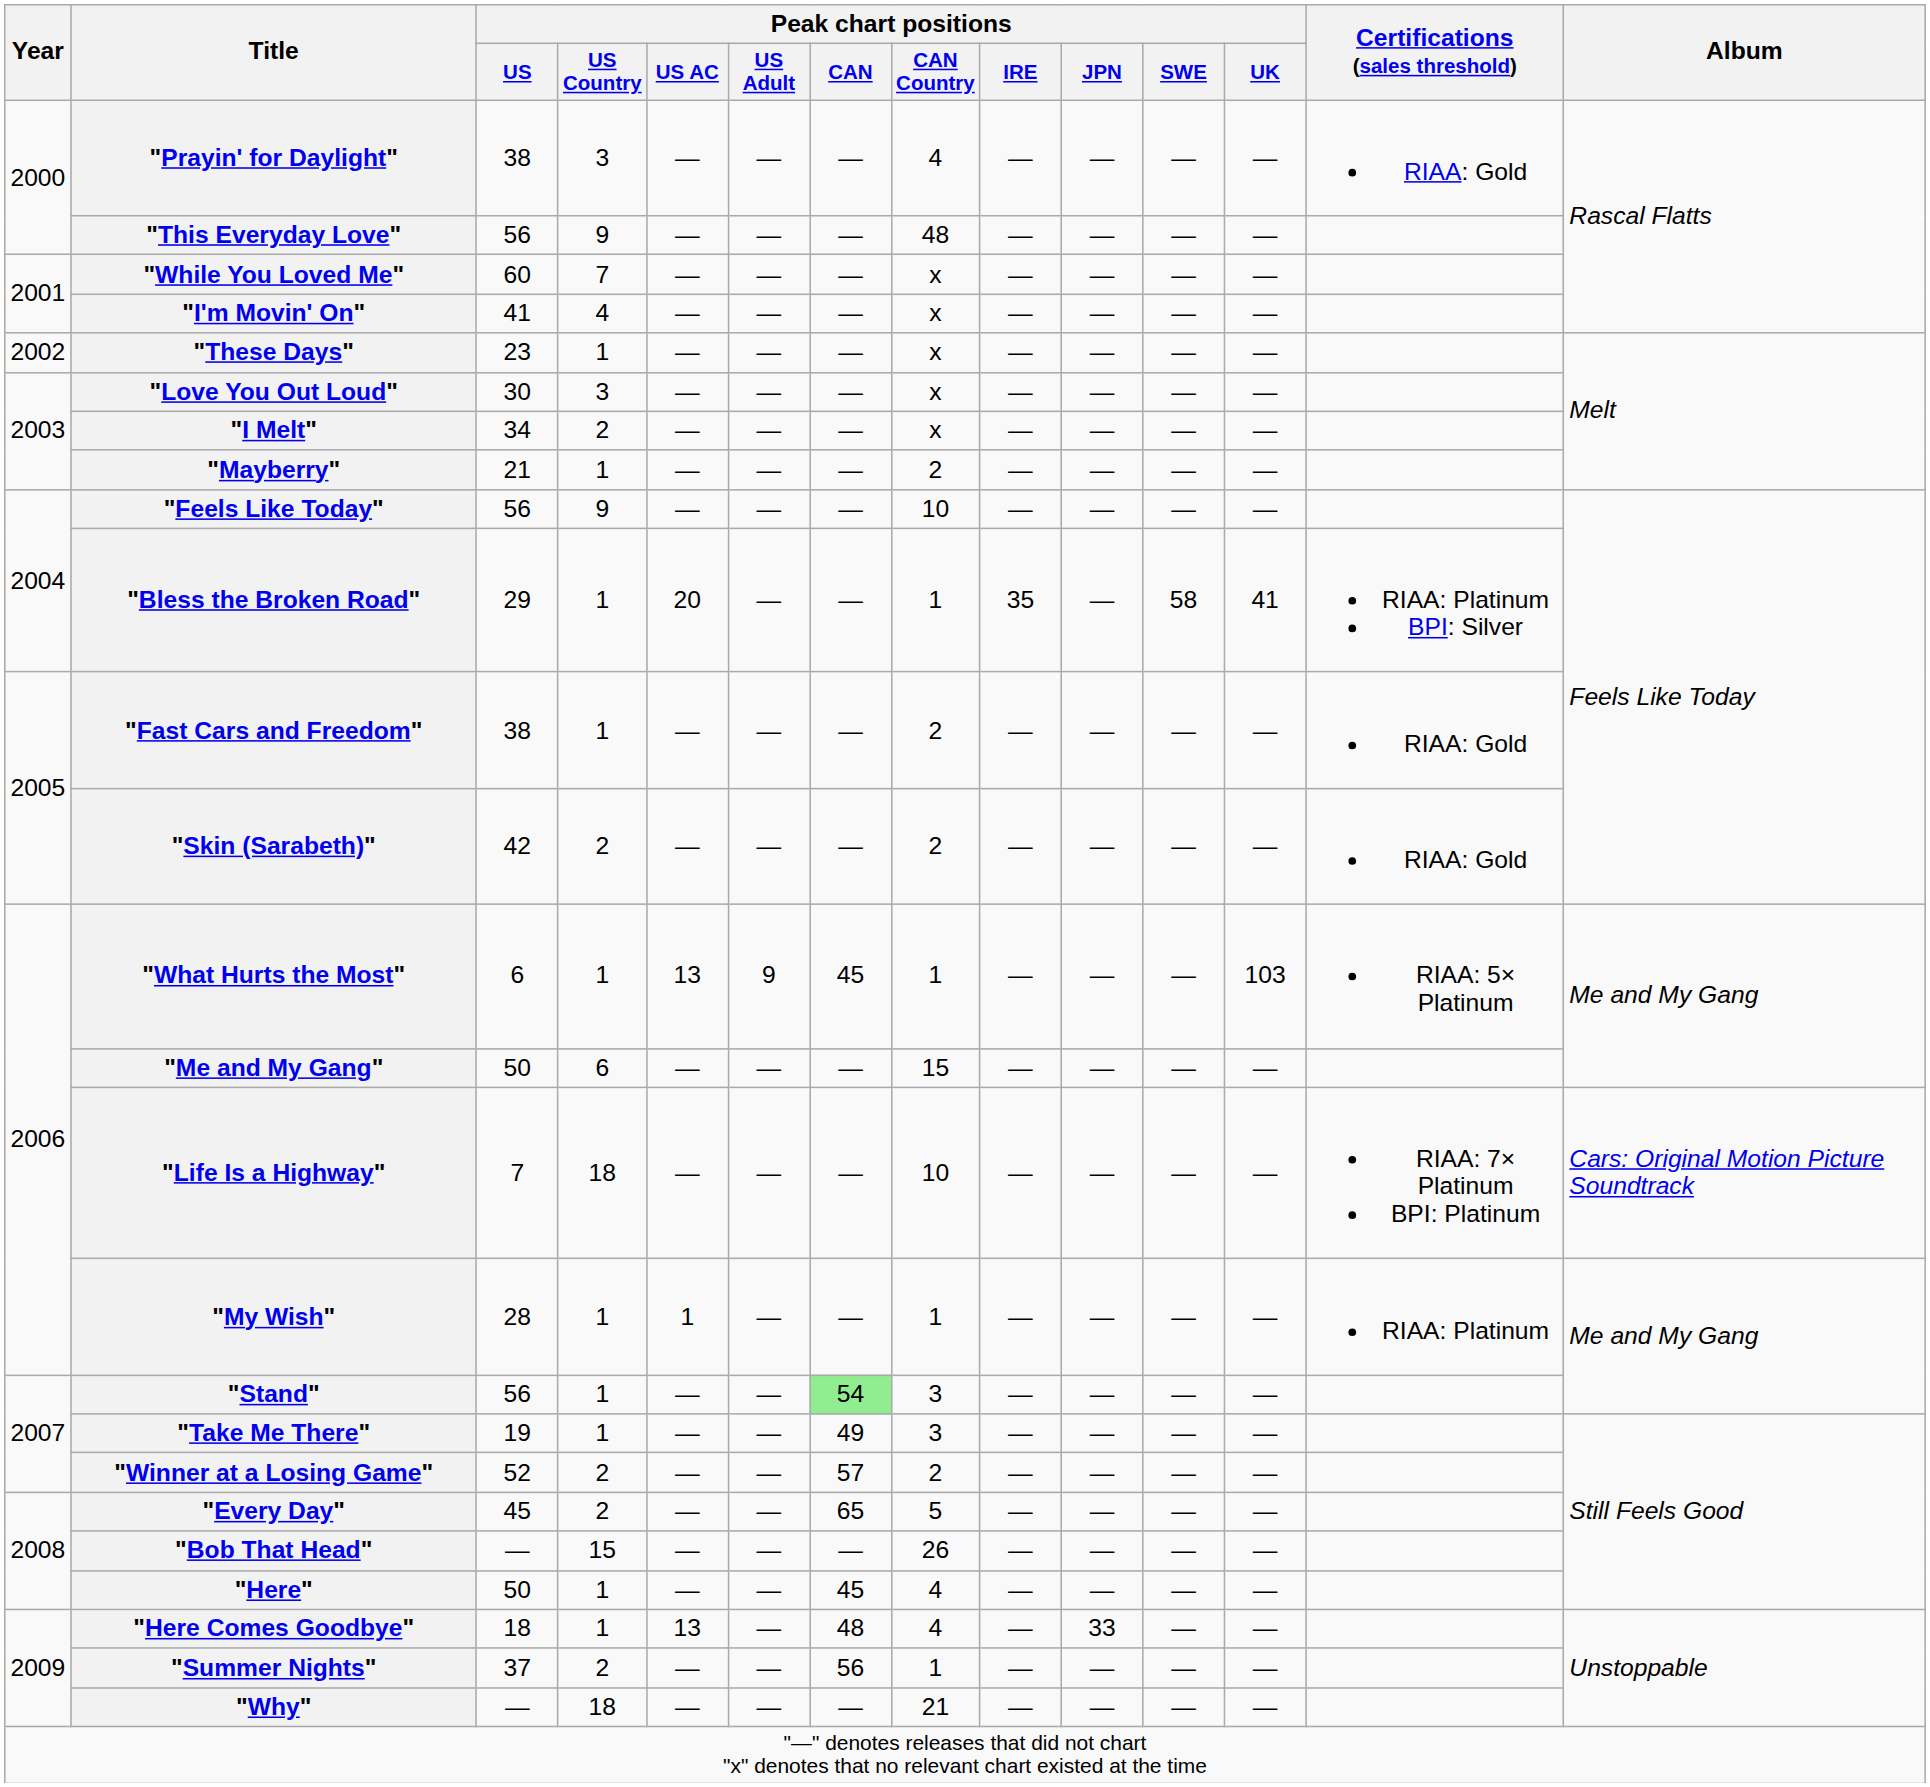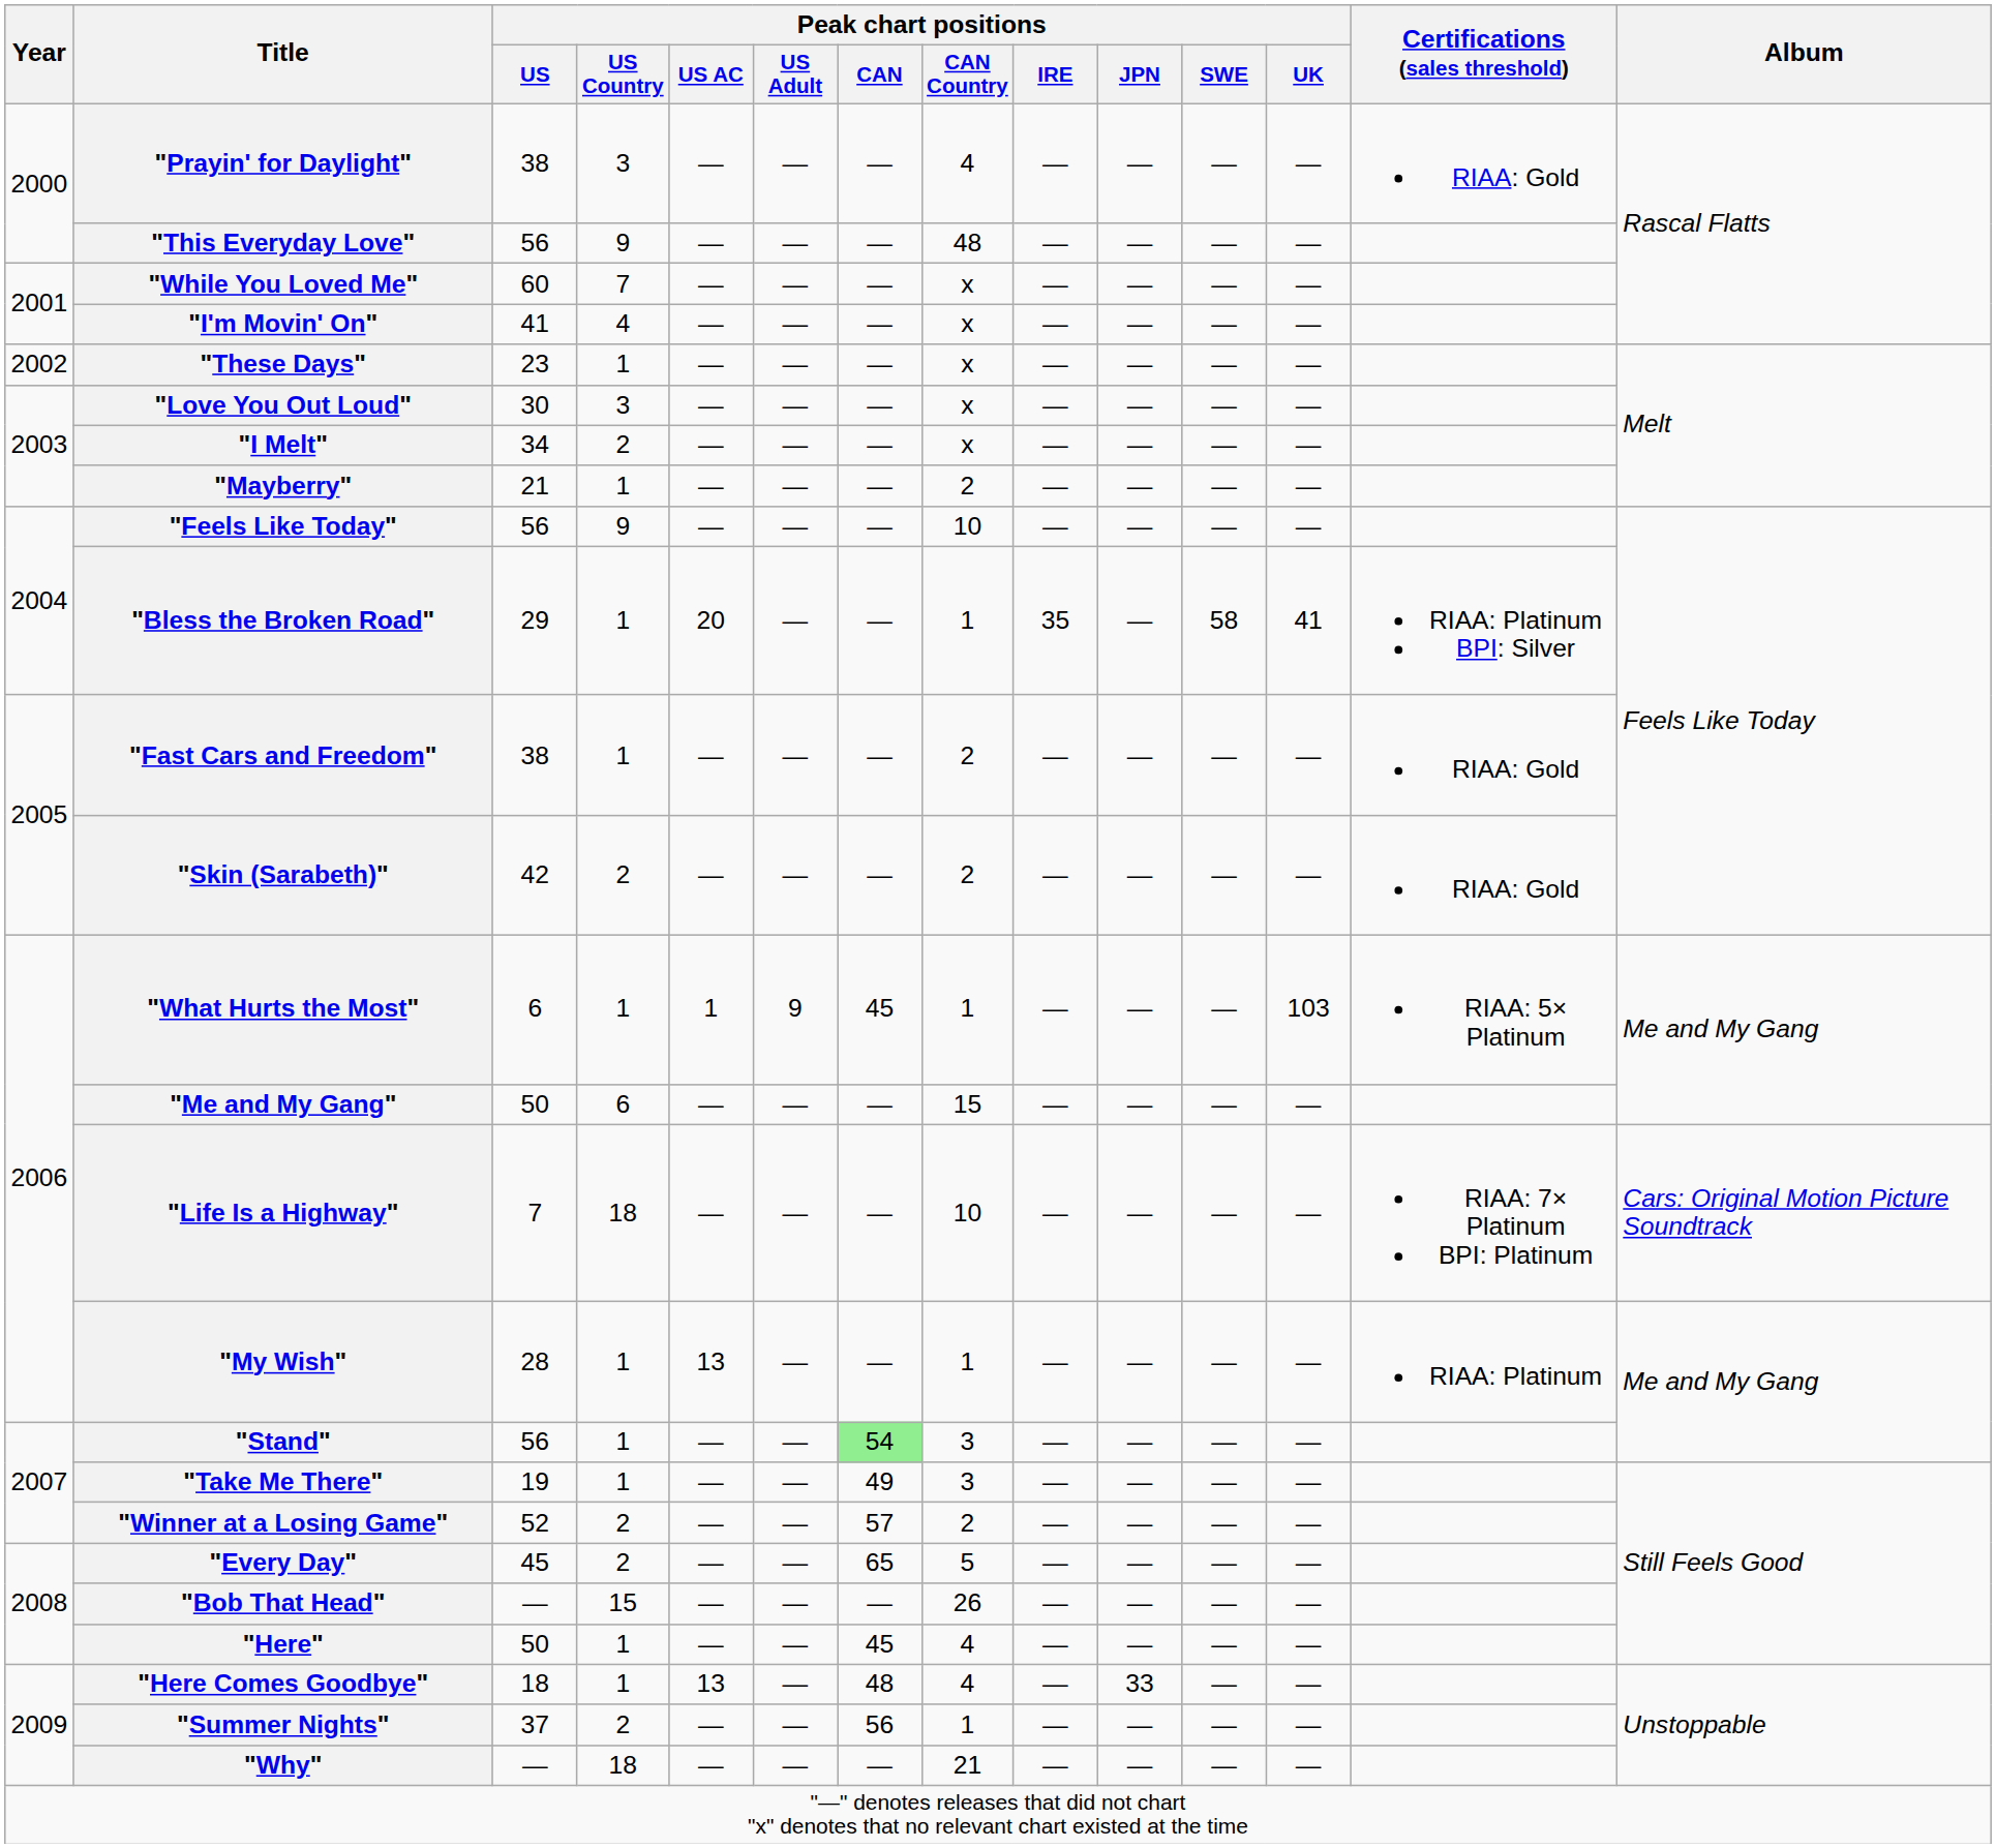 <table class="wikitable plainrowheaders" style="text-align:center;">
 <tr>
 <th rowspan="2">Year</th>
 <th rowspan="2" style="width:16em;">Title</th>
 <th colspan="10">Peak chart positions</th>
 <th rowspan="2" style="width:10em;"><a href='#'>Certifications</a><br><small>(<a href='#'>sales threshold</a>)</small></th>
 <th rowspan="2">Album</th>
 </tr>
 <tr style="font-size:smaller;">
 <th style="width:3.5em;"><a href='#'>US</a><br></th>
 <th style="width:3.5em;"><a href='#'>US Country</a><br></th>
 <th style="width:3.5em;"><a href='#'>US AC</a><br></th>
 <th style="width:3.5em;"><a href='#'>US<br>Adult</a><br></th>
 <th style="width:3.5em;"><a href='#'>CAN</a><br></th>
 <th style="width:3.5em;"><a href='#'>CAN Country</a><br></th>
 <th style="width:3.5em;"><a href='#'>IRE</a><br></th>
 <th style="width:3.5em;"><a href='#'>JPN</a><br></th>
 <th style="width:3.5em;"><a href='#'>SWE</a><br></th>
 <th style="width:3.5em;"><a href='#'>UK</a><br></th>
 </tr>
 <tr>
 <td rowspan="2">2000</td>
 <th scope="row">"<a href='#'>Prayin' for Daylight</a>"</th>
 <td>38</td>
 <td>3</td>
 <td>—</td>
 <td>—</td>
 <td>—</td>
 <td>4</td>
 <td>—</td>
 <td>—</td>
 <td>—</td>
 <td>—</td>
 <td><br><ul><li><a href='#'>RIAA</a>: Gold</li></ul></td>
 <td align="left" rowspan="4"><em>Rascal Flatts</em></td>
 </tr>
 <tr>
 <th scope="row">"<a href='#'>This Everyday Love</a>"</th>
 <td>56</td>
 <td>9</td>
 <td>—</td>
 <td>—</td>
 <td>—</td>
 <td>48</td>
 <td>—</td>
 <td>—</td>
 <td>—</td>
 <td>—</td>
 <td></td>
 </tr>
 <tr>
 <td rowspan="2">2001</td>
 <th scope="row">"<a href='#'>While You Loved Me</a>"</th>
 <td>60</td>
 <td>7</td>
 <td>—</td>
 <td>—</td>
 <td>—</td>
 <td>x</td>
 <td>—</td>
 <td>—</td>
 <td>—</td>
 <td>—</td>
 <td></td>
 </tr>
 <tr>
 <th scope="row">"<a href='#'>I'm Movin' On</a>"</th>
 <td>41</td>
 <td>4</td>
 <td>—</td>
 <td>—</td>
 <td>—</td>
 <td>x</td>
 <td>—</td>
 <td>—</td>
 <td>—</td>
 <td>—</td>
 <td></td>
 </tr>
 <tr>
 <td>2002</td>
 <th scope="row">"<a href='#'>These Days</a>"</th>
 <td>23</td>
 <td>1</td>
 <td>—</td>
 <td>—</td>
 <td>—</td>
 <td>x</td>
 <td>—</td>
 <td>—</td>
 <td>—</td>
 <td>—</td>
 <td></td>
 <td align="left" rowspan="4"><em>Melt</em></td>
 </tr>
 <tr>
 <td rowspan="3">2003</td>
 <th scope="row">"<a href='#'>Love You Out Loud</a>"</th>
 <td>30</td>
 <td>3</td>
 <td>—</td>
 <td>—</td>
 <td>—</td>
 <td>x</td>
 <td>—</td>
 <td>—</td>
 <td>—</td>
 <td>—</td>
 <td></td>
 </tr>
 <tr>
 <th scope="row">"<a href='#'>I Melt</a>"</th>
 <td>34</td>
 <td>2</td>
 <td>—</td>
 <td>—</td>
 <td>—</td>
 <td>x</td>
 <td>—</td>
 <td>—</td>
 <td>—</td>
 <td>—</td>
 <td></td>
 </tr>
 <tr>
 <th scope="row">"<a href='#'>Mayberry</a>"</th>
 <td>21</td>
 <td>1</td>
 <td>—</td>
 <td>—</td>
 <td>—</td>
 <td>2</td>
 <td>—</td>
 <td>—</td>
 <td>—</td>
 <td>—</td>
 <td></td>
 </tr>
 <tr>
 <td rowspan="2">2004</td>
 <th scope="row">"<a href='#'>Feels Like Today</a>"</th>
 <td>56</td>
 <td>9</td>
 <td>—</td>
 <td>—</td>
 <td>—</td>
 <td>10</td>
 <td>—</td>
 <td>—</td>
 <td>—</td>
 <td>—</td>
 <td></td>
 <td align="left" rowspan="4"><em>Feels Like Today</em></td>
 </tr>
 <tr>
 <th scope="row">"<a href='#'>Bless the Broken Road</a>"</th>
 <td>29</td>
 <td>1</td>
 <td>20</td>
 <td>—</td>
 <td>—</td>
 <td>1</td>
 <td>35</td>
 <td>—</td>
 <td>58</td>
 <td>41</td>
 <td><br><ul><li>RIAA: Platinum</li><li><a href='#'>BPI</a>: Silver</li></ul></td>
 </tr>
 <tr>
 <td rowspan="2">2005</td>
 <th scope="row">"<a href='#'>Fast Cars and Freedom</a>"</th>
 <td>38</td>
 <td>1</td>
 <td>—</td>
 <td>—</td>
 <td>—</td>
 <td>2</td>
 <td>—</td>
 <td>—</td>
 <td>—</td>
 <td>—</td>
 <td><br><ul><li>RIAA: Gold</li></ul></td>
 </tr>
 <tr>
 <th scope="row">"<a href='#'>Skin (Sarabeth)</a>"</th>
 <td>42</td>
 <td>2</td>
 <td>—</td>
 <td>—</td>
 <td>—</td>
 <td>2</td>
 <td>—</td>
 <td>—</td>
 <td>—</td>
 <td>—</td>
 <td><br><ul><li>RIAA: Gold</li></ul></td>
 </tr>
 <tr>
 <td rowspan="4">2006</td>
 <th scope="row">"<a href='#'>What Hurts the Most</a>"</th>
 <td>6</td>
 <td>1</td>
-<td>13</td>
+<td>1</td>
 <td>9</td>
 <td>45</td>
 <td>1</td>
 <td>—</td>
 <td>—</td>
 <td>—</td>
 <td>103</td>
 <td><br><ul><li>RIAA: 5× Platinum</li></ul></td>
 <td align="left" rowspan="2"><em>Me and My Gang</em></td>
 </tr>
 <tr>
 <th scope="row">"<a href='#'>Me and My Gang</a>"</th>
 <td>50</td>
 <td>6</td>
 <td>—</td>
 <td>—</td>
 <td>—</td>
 <td>15</td>
 <td>—</td>
 <td>—</td>
 <td>—</td>
 <td>—</td>
 <td></td>
 </tr>
 <tr>
 <th scope="row">"<a href='#'>Life Is a Highway</a>"</th>
 <td>7</td>
 <td>18</td>
 <td>—</td>
 <td>—</td>
 <td>—</td>
 <td>10</td>
 <td>—</td>
 <td>—</td>
 <td>—</td>
 <td>—</td>
 <td><br><ul><li>RIAA: 7× Platinum</li><li>BPI: Platinum</li></ul></td>
 <td align="left"><em><a href='#'>Cars: Original Motion Picture Soundtrack</a></em></td>
 </tr>
 <tr>
 <th scope="row">"<a href='#'>My Wish</a>"</th>
 <td>28</td>
 <td>1</td>
-<td>1</td>
+<td>13</td>
 <td>—</td>
 <td>—</td>
 <td>1</td>
 <td>—</td>
 <td>—</td>
 <td>—</td>
 <td>—</td>
 <td><br><ul><li>RIAA: Platinum</li></ul></td>
 <td align="left" rowspan="2"><em>Me and My Gang</em></td>
 </tr>
 <tr>
 <td rowspan="3">2007</td>
 <th scope="row">"<a href='#'>Stand</a>"</th>
 <td>56</td>
 <td>1</td>
 <td>—</td>
 <td>—</td>
 <td style="background: lightgreen;">54</td>
 <td>3</td>
 <td>—</td>
 <td>—</td>
 <td>—</td>
 <td>—</td>
 <td></td>
 </tr>
 <tr>
 <th scope="row">"<a href='#'>Take Me There</a>"</th>
 <td>19</td>
 <td>1</td>
 <td>—</td>
 <td>—</td>
 <td>49</td>
 <td>3</td>
 <td>—</td>
 <td>—</td>
 <td>—</td>
 <td>—</td>
 <td></td>
 <td align="left" rowspan="5"><em>Still Feels Good</em></td>
 </tr>
 <tr>
 <th scope="row">"<a href='#'>Winner at a Losing Game</a>"</th>
 <td>52</td>
 <td>2</td>
 <td>—</td>
 <td>—</td>
 <td>57</td>
 <td>2</td>
 <td>—</td>
 <td>—</td>
 <td>—</td>
 <td>—</td>
 <td></td>
 </tr>
 <tr>
 <td rowspan="3">2008</td>
 <th scope="row">"<a href='#'>Every Day</a>"</th>
 <td>45</td>
 <td>2</td>
 <td>—</td>
 <td>—</td>
 <td>65</td>
 <td>5</td>
 <td>—</td>
 <td>—</td>
 <td>—</td>
 <td>—</td>
 <td></td>
 </tr>
 <tr>
 <th scope="row">"<a href='#'>Bob That Head</a>"</th>
 <td>—</td>
 <td>15</td>
 <td>—</td>
 <td>—</td>
 <td>—</td>
 <td>26</td>
 <td>—</td>
 <td>—</td>
 <td>—</td>
 <td>—</td>
 <td></td>
 </tr>
 <tr>
 <th scope="row">"<a href='#'>Here</a>"</th>
 <td>50</td>
 <td>1</td>
 <td>—</td>
 <td>—</td>
 <td>45</td>
 <td>4</td>
 <td>—</td>
 <td>—</td>
 <td>—</td>
 <td>—</td>
 <td></td>
 </tr>
 <tr>
 <td rowspan="3">2009</td>
 <th scope="row">"<a href='#'>Here Comes Goodbye</a>"</th>
 <td>18</td>
 <td>1</td>
 <td>13</td>
 <td>—</td>
 <td>48</td>
 <td>4</td>
 <td>—</td>
 <td>33</td>
 <td>—</td>
 <td>—</td>
 <td></td>
 <td align="left" rowspan="3"><em>Unstoppable</em></td>
 </tr>
 <tr>
 <th scope="row">"<a href='#'>Summer Nights</a>"</th>
 <td>37</td>
 <td>2</td>
 <td>—</td>
 <td>—</td>
 <td>56</td>
 <td>1</td>
 <td>—</td>
 <td>—</td>
 <td>—</td>
 <td>—</td>
 <td></td>
 </tr>
 <tr>
 <th scope="row">"<a href='#'>Why</a>"</th>
 <td>—</td>
 <td>18</td>
 <td>—</td>
 <td>—</td>
 <td>—</td>
 <td>21</td>
 <td>—</td>
 <td>—</td>
 <td>—</td>
 <td>—</td>
 <td></td>
 </tr>
 <tr>
 <td colspan="14" style="font-size:85%">"—" denotes releases that did not chart<br>"x" denotes that no relevant chart existed at the time</td>
 </tr>
 </table>
